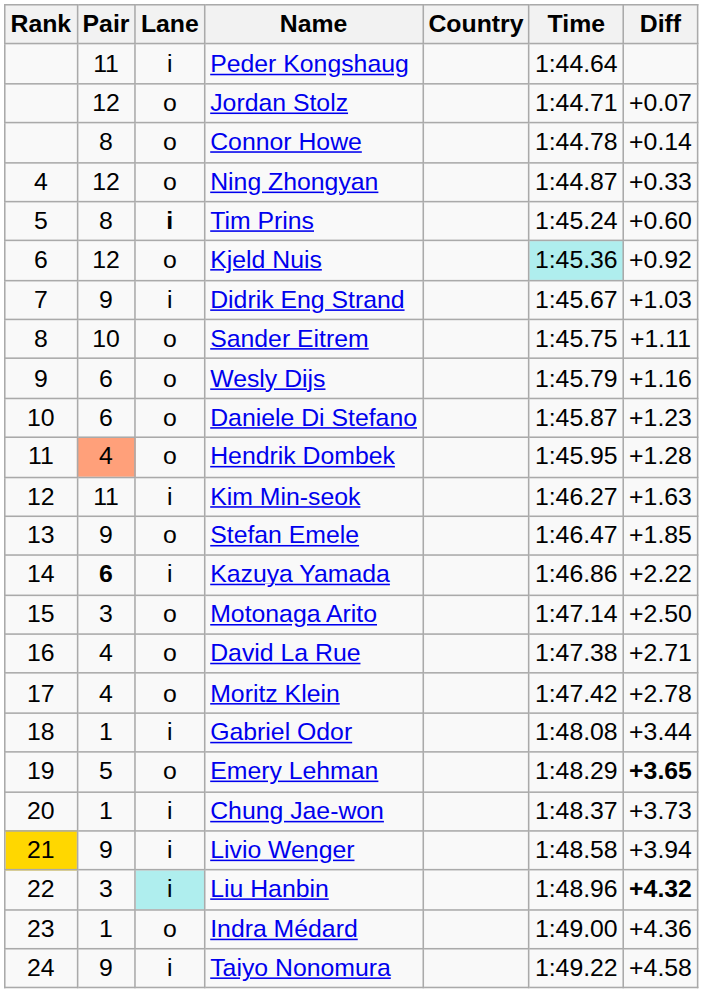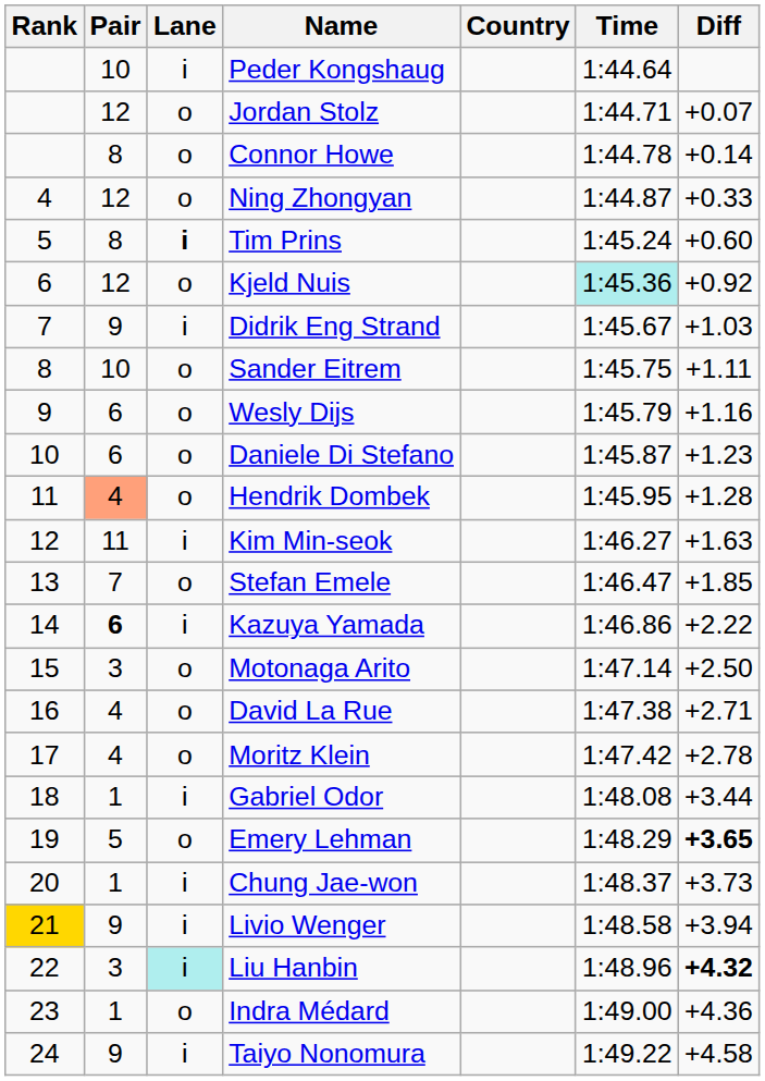 <table class="wikitable sortable" style="text-align:center">
 <tr>
 <th>Rank</th>
 <th>Pair</th>
 <th>Lane</th>
 <th>Name</th>
 <th>Country</th>
 <th>Time</th>
 <th>Diff</th>
 </tr>
 <tr>
 <td></td>
-<td>11</td>
+<td>10</td>
 <td>i</td>
 <td align=left><a href='#'>Peder Kongshaug</a></td>
 <td align=left></td>
 <td>1:44.64</td>
 <td></td>
 </tr>
 <tr>
 <td></td>
 <td>12</td>
 <td>o</td>
 <td align=left><a href='#'>Jordan Stolz</a></td>
 <td align=left></td>
 <td>1:44.71</td>
 <td>+0.07</td>
 </tr>
 <tr>
 <td></td>
 <td>8</td>
 <td>o</td>
 <td align=left><a href='#'>Connor Howe</a></td>
 <td align=left></td>
 <td>1:44.78</td>
 <td>+0.14</td>
 </tr>
 <tr>
 <td>4</td>
 <td>12</td>
 <td>o</td>
 <td align=left><a href='#'>Ning Zhongyan</a></td>
 <td align=left></td>
 <td>1:44.87</td>
 <td>+0.33</td>
 </tr>
 <tr>
 <td>5</td>
 <td>8</td>
 <td><strong>i</strong></td>
 <td align=left><a href='#'>Tim Prins</a></td>
 <td align=left></td>
 <td>1:45.24</td>
 <td>+0.60</td>
 </tr>
 <tr>
 <td>6</td>
 <td>12</td>
 <td>o</td>
 <td align=left><a href='#'>Kjeld Nuis</a></td>
 <td align=left></td>
 <td style="background: paleturquoise;">1:45.36</td>
 <td>+0.92</td>
 </tr>
 <tr>
 <td>7</td>
 <td>9</td>
 <td>i</td>
 <td align=left><a href='#'>Didrik Eng Strand</a></td>
 <td align=left></td>
 <td>1:45.67</td>
 <td>+1.03</td>
 </tr>
 <tr>
 <td>8</td>
 <td>10</td>
 <td>o</td>
 <td align=left><a href='#'>Sander Eitrem</a></td>
 <td align=left></td>
 <td>1:45.75</td>
 <td>+1.11</td>
 </tr>
 <tr>
 <td>9</td>
 <td>6</td>
 <td>o</td>
 <td align=left><a href='#'>Wesly Dijs</a></td>
 <td align=left></td>
 <td>1:45.79</td>
 <td>+1.16</td>
 </tr>
 <tr>
 <td>10</td>
 <td>6</td>
 <td>o</td>
 <td align=left><a href='#'>Daniele Di Stefano</a></td>
 <td align=left></td>
 <td>1:45.87</td>
 <td>+1.23</td>
 </tr>
 <tr>
 <td>11</td>
 <td style="background: lightsalmon;">4</td>
 <td>o</td>
 <td align=left><a href='#'>Hendrik Dombek</a></td>
 <td align=left></td>
 <td>1:45.95</td>
 <td>+1.28</td>
 </tr>
 <tr>
 <td>12</td>
 <td>11</td>
 <td>i</td>
 <td align=left><a href='#'>Kim Min-seok</a></td>
 <td align=left></td>
 <td>1:46.27</td>
 <td>+1.63</td>
 </tr>
 <tr>
 <td>13</td>
-<td>9</td>
+<td>7</td>
 <td>o</td>
 <td align=left><a href='#'>Stefan Emele</a></td>
 <td align=left></td>
 <td>1:46.47</td>
 <td>+1.85</td>
 </tr>
 <tr>
 <td>14</td>
 <td><strong>6</strong></td>
 <td>i</td>
 <td align=left><a href='#'>Kazuya Yamada</a></td>
 <td align=left></td>
 <td>1:46.86</td>
 <td>+2.22</td>
 </tr>
 <tr>
 <td>15</td>
 <td>3</td>
 <td>o</td>
 <td align=left><a href='#'>Motonaga Arito</a></td>
 <td align=left></td>
 <td>1:47.14</td>
 <td>+2.50</td>
 </tr>
 <tr>
 <td>16</td>
 <td>4</td>
 <td>o</td>
 <td align=left><a href='#'>David La Rue</a></td>
 <td align=left></td>
 <td>1:47.38</td>
 <td>+2.71</td>
 </tr>
 <tr>
 <td>17</td>
 <td>4</td>
 <td>o</td>
 <td align=left><a href='#'>Moritz Klein</a></td>
 <td align=left></td>
 <td>1:47.42</td>
 <td>+2.78</td>
 </tr>
 <tr>
 <td>18</td>
 <td>1</td>
 <td>i</td>
 <td align=left><a href='#'>Gabriel Odor</a></td>
 <td align=left></td>
 <td>1:48.08</td>
 <td>+3.44</td>
 </tr>
 <tr>
 <td>19</td>
 <td>5</td>
 <td>o</td>
 <td align=left><a href='#'>Emery Lehman</a></td>
 <td align=left></td>
 <td>1:48.29</td>
 <td><strong>+3.65</strong></td>
 </tr>
 <tr>
 <td>20</td>
 <td>1</td>
 <td>i</td>
 <td align=left><a href='#'>Chung Jae-won</a></td>
 <td align=left></td>
 <td>1:48.37</td>
 <td>+3.73</td>
 </tr>
 <tr>
 <td style="background: gold;">21</td>
 <td>9</td>
 <td>i</td>
 <td align=left><a href='#'>Livio Wenger</a></td>
 <td align=left></td>
 <td>1:48.58</td>
 <td>+3.94</td>
 </tr>
 <tr>
 <td>22</td>
 <td>3</td>
 <td style="background: paleturquoise;">i</td>
 <td align=left><a href='#'>Liu Hanbin</a></td>
 <td align=left></td>
 <td>1:48.96</td>
 <td><strong>+4.32</strong></td>
 </tr>
 <tr>
 <td>23</td>
 <td>1</td>
 <td>o</td>
 <td align=left><a href='#'>Indra Médard</a></td>
 <td align=left></td>
 <td>1:49.00</td>
 <td>+4.36</td>
 </tr>
 <tr>
 <td>24</td>
 <td>9</td>
 <td>i</td>
 <td align=left><a href='#'>Taiyo Nonomura</a></td>
 <td align=left></td>
 <td>1:49.22</td>
 <td>+4.58</td>
 </tr>
 </table>
